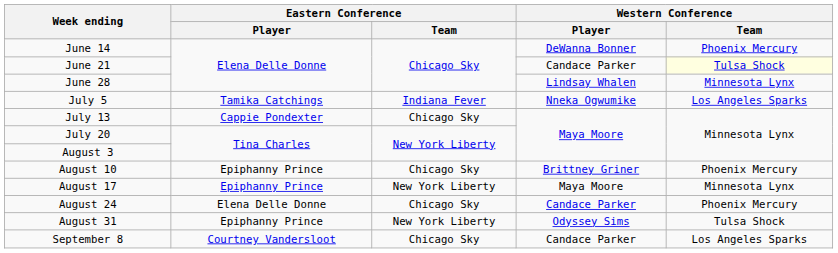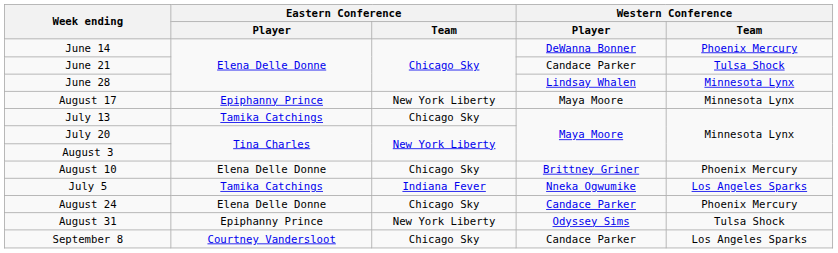 <table class="wikitable" style="width: 80%; text-align:center;">
 <tr>
 <th rowspan=2 width=60>Week ending</th>
 <th colspan=2 width=120>Eastern Conference</th>
 <th colspan="2" width="120">Western Conference</th>
 </tr>
 <tr>
 <th width=60>Player</th>
 <th width=60>Team</th>
 <th width="60">Player</th>
 <th width=60>Team</th>
 </tr>
 <tr>
 <td>June 14</td>
 <td rowspan="3"><a href='#'>Elena Delle Donne</a> </td>
 <td rowspan=3><a href='#'>Chicago Sky</a></td>
 <td><a href='#'>DeWanna Bonner</a></td>
 <td><a href='#'>Phoenix Mercury</a></td>
 </tr>
 <tr>
 <td>June 21</td>
 <td>Candace Parker </td>
-<td style="background: lightyellow;"><a href='#'>Tulsa Shock</a></td>
+<td><a href='#'>Tulsa Shock</a></td>
 </tr>
 <tr>
 <td>June 28</td>
 <td><a href='#'>Lindsay Whalen</a></td>
 <td><a href='#'>Minnesota Lynx</a></td>
 </tr>
 <tr>
-<td>July 5</td>
-<td><a href='#'>Tamika Catchings</a></td>
-<td><a href='#'>Indiana Fever</a></td>
-<td><a href='#'>Nneka Ogwumike</a></td>
-<td><a href='#'>Los Angeles Sparks</a></td>
+<td>August 17</td>
+<td><a href='#'>Epiphanny Prince</a></td>
+<td>New York Liberty</td>
+<td>Maya Moore </td>
+<td>Minnesota Lynx</td>
 </tr>
 <tr>
 <td>July 13</td>
-<td><a href='#'>Cappie Pondexter</a></td>
+<td><a href='#'>Tamika Catchings</a></td>
 <td>Chicago Sky</td>
 <td rowspan="3"><a href='#'>Maya Moore</a> </td>
 <td rowspan="3">Minnesota Lynx</td>
 </tr>
 <tr>
 <td>July 20</td>
 <td rowspan="2"><a href='#'>Tina Charles</a> </td>
 <td rowspan=2><a href='#'>New York Liberty</a></td>
 </tr>
 <tr>
 <td>August 3</td>
 </tr>
 <tr>
 <td>August 10</td>
-<td>Epiphanny Prince </td>
+<td>Elena Delle Donne </td>
 <td>Chicago Sky</td>
 <td><a href='#'>Brittney Griner</a></td>
 <td>Phoenix Mercury</td>
 </tr>
 <tr>
-<td>August 17</td>
-<td><a href='#'>Epiphanny Prince</a></td>
-<td>New York Liberty</td>
-<td>Maya Moore </td>
-<td>Minnesota Lynx</td>
+<td>July 5</td>
+<td><a href='#'>Tamika Catchings</a></td>
+<td><a href='#'>Indiana Fever</a></td>
+<td><a href='#'>Nneka Ogwumike</a></td>
+<td><a href='#'>Los Angeles Sparks</a></td>
 </tr>
 <tr>
 <td>August 24</td>
 <td>Elena Delle Donne </td>
 <td>Chicago Sky</td>
 <td><a href='#'>Candace Parker</a></td>
 <td>Phoenix Mercury</td>
 </tr>
 <tr>
 <td>August 31</td>
 <td>Epiphanny Prince </td>
 <td>New York Liberty</td>
 <td><a href='#'>Odyssey Sims</a></td>
 <td>Tulsa Shock</td>
 </tr>
 <tr>
 <td>September 8</td>
 <td><a href='#'>Courtney Vandersloot</a></td>
 <td>Chicago Sky</td>
 <td>Candace Parker </td>
 <td>Los Angeles Sparks</td>
 </tr>
 </table>
